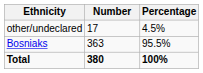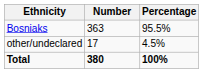 <table class="wikitable">
 <tr>
 <th width="100px">Ethnicity</th>
 <th width="80px">Number</th>
 <th width="80px">Percentage</th>
 </tr>
 <tr>
+<td><a href='#'>Bosniaks</a></td>
+<td>363</td>
+<td>95.5%</td>
+</tr>
+<tr>
 <td>other/undeclared</td>
 <td>17</td>
 <td>4.5%</td>
-</tr>
-<tr>
-<td><a href='#'>Bosniaks</a></td>
-<td>363</td>
-<td>95.5%</td>
 </tr>
 <tr>
 <td><strong>Total</strong></td>
 <td><strong>380</strong></td>
 <td><strong>100%</strong></td>
 </tr>
 </table>
